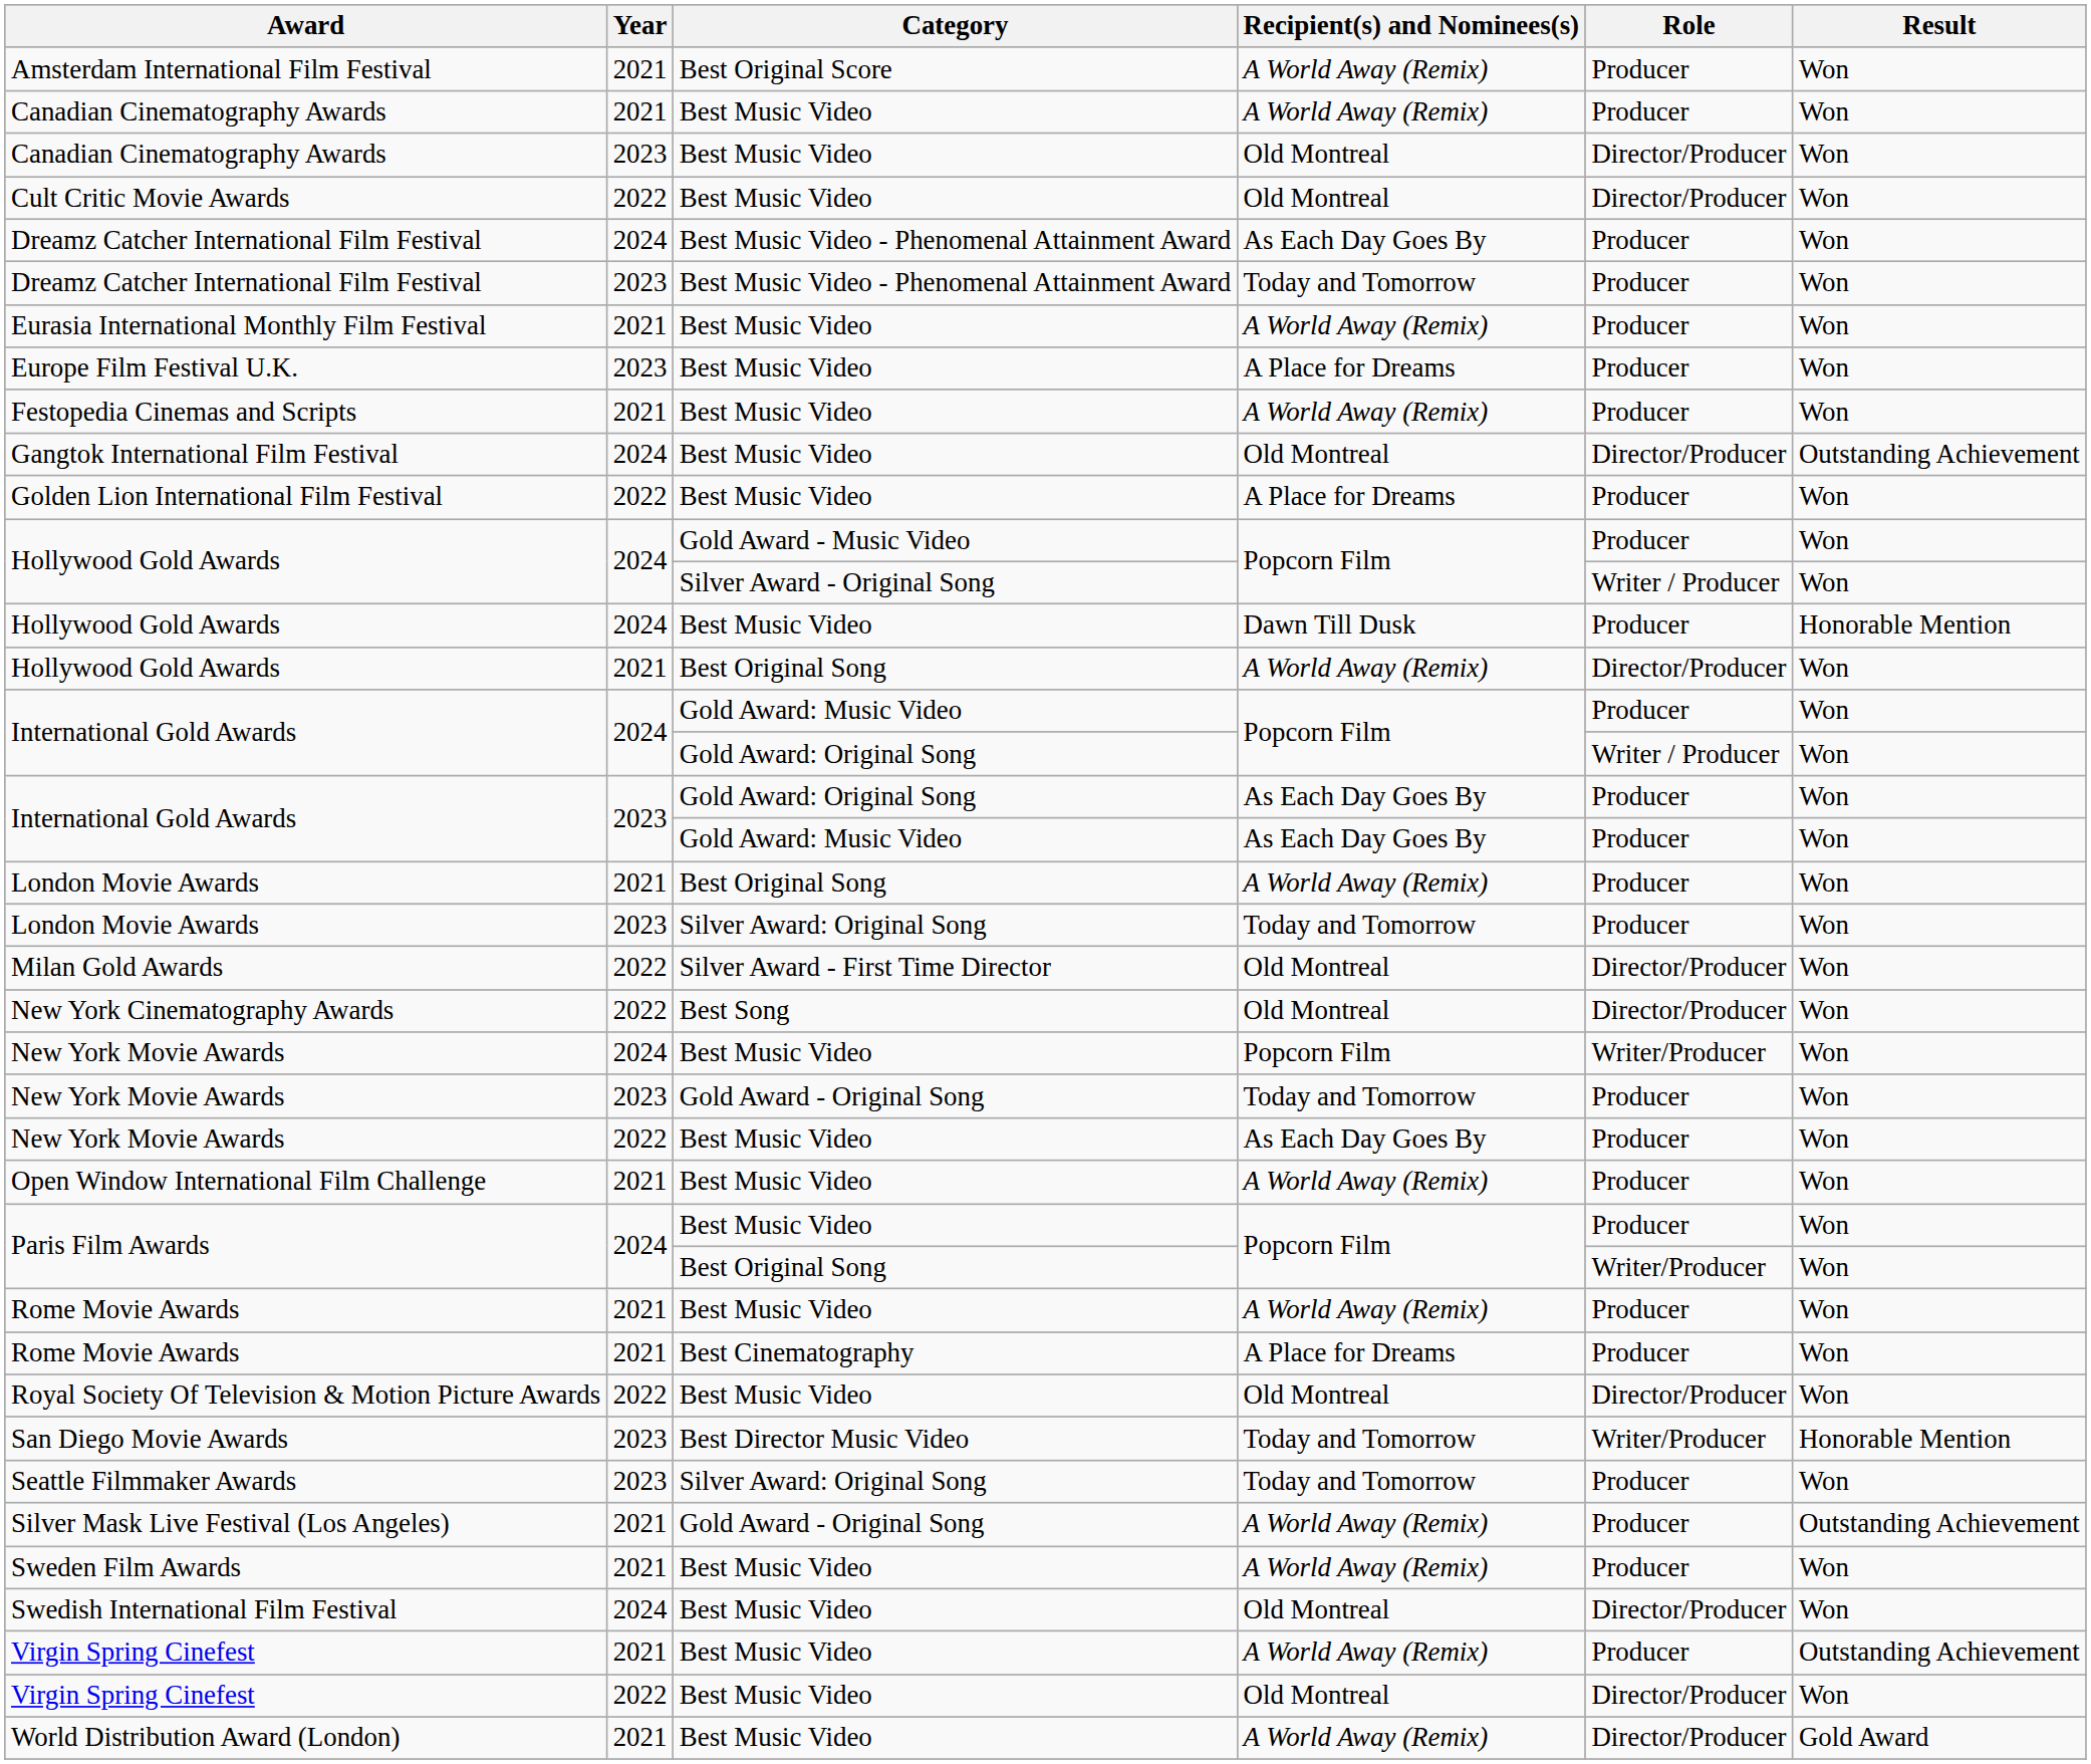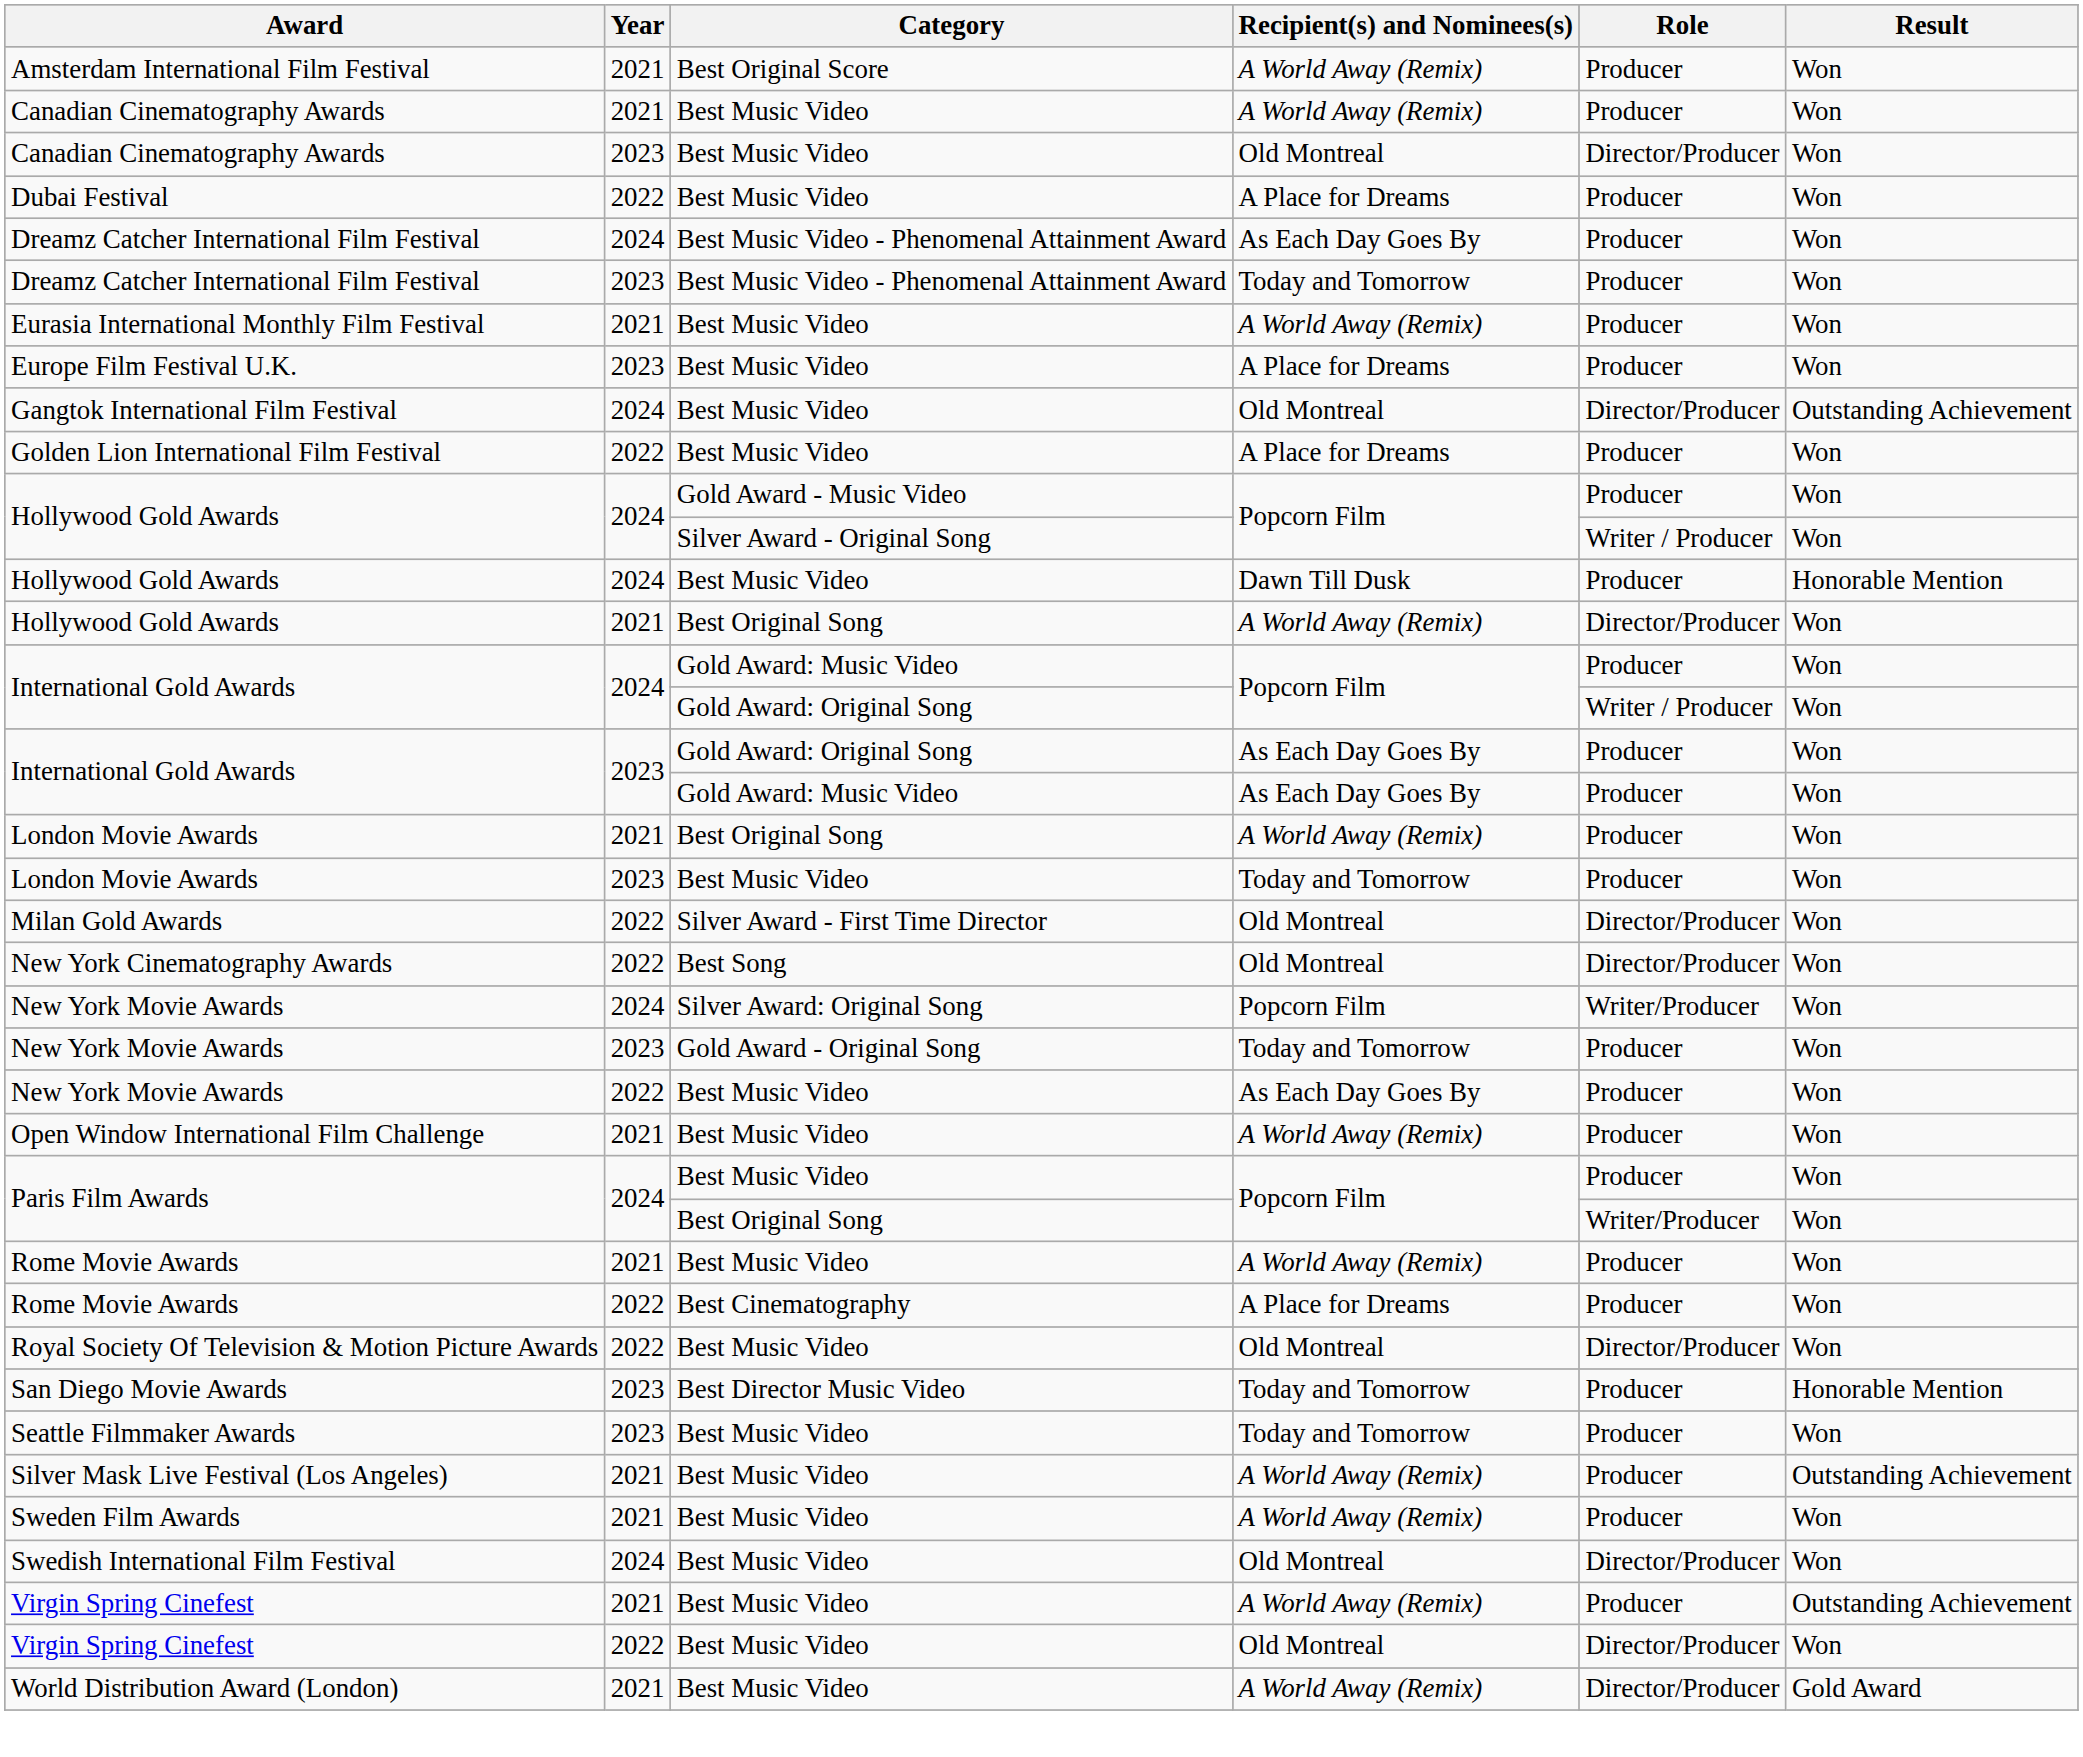 <table class="wikitable">
 <tr>
 <th>Award</th>
 <th>Year</th>
 <th>Category</th>
 <th>Recipient(s) and Nominees(s)</th>
 <th>Role</th>
 <th>Result</th>
 </tr>
 <tr>
 <td>Amsterdam International Film Festival</td>
 <td>2021</td>
 <td>Best Original Score</td>
 <td><em>A World Away (Remix)</em></td>
 <td>Producer</td>
 <td>Won</td>
 </tr>
 <tr>
 <td>Canadian Cinematography Awards</td>
 <td>2021</td>
 <td>Best Music Video</td>
 <td><em>A World Away (Remix)</em></td>
 <td>Producer</td>
 <td>Won</td>
 </tr>
 <tr>
 <td>Canadian Cinematography Awards</td>
 <td>2023</td>
 <td>Best Music Video</td>
 <td>Old Montreal</td>
 <td>Director/Producer</td>
 <td>Won</td>
 </tr>
 <tr>
-<td>Cult Critic Movie Awards</td>
+<td>Dubai Festival</td>
 <td>2022</td>
 <td>Best Music Video</td>
-<td>Old Montreal</td>
-<td>Director/Producer</td>
+<td>A Place for Dreams</td>
+<td>Producer</td>
 <td>Won</td>
 </tr>
 <tr>
 <td>Dreamz Catcher International Film Festival</td>
 <td>2024</td>
 <td>Best Music Video - Phenomenal Attainment Award</td>
 <td>As Each Day Goes By</td>
 <td>Producer</td>
 <td>Won</td>
 </tr>
 <tr>
 <td>Dreamz Catcher International Film Festival</td>
 <td>2023</td>
 <td>Best Music Video - Phenomenal Attainment Award</td>
 <td>Today and Tomorrow</td>
 <td>Producer</td>
 <td>Won</td>
 </tr>
 <tr>
 <td>Eurasia International Monthly Film Festival</td>
 <td>2021</td>
 <td>Best Music Video</td>
 <td><em>A World Away (Remix)</em></td>
 <td>Producer</td>
 <td>Won</td>
 </tr>
 <tr>
 <td>Europe Film Festival U.K.</td>
 <td>2023</td>
 <td>Best Music Video</td>
 <td>A Place for Dreams</td>
-<td>Producer</td>
-<td>Won</td>
-</tr>
-<tr>
-<td>Festopedia Cinemas and Scripts</td>
-<td>2021</td>
-<td>Best Music Video</td>
-<td><em>A World Away (Remix)</em></td>
 <td>Producer</td>
 <td>Won</td>
 </tr>
 <tr>
 <td>Gangtok International Film Festival</td>
 <td>2024</td>
 <td>Best Music Video</td>
 <td>Old Montreal</td>
 <td>Director/Producer</td>
 <td>Outstanding Achievement</td>
 </tr>
 <tr>
 <td>Golden Lion International Film Festival</td>
 <td>2022</td>
 <td>Best Music Video</td>
 <td>A Place for Dreams</td>
 <td>Producer</td>
 <td>Won</td>
 </tr>
 <tr>
 <td rowspan="2">Hollywood Gold Awards</td>
 <td rowspan="2">2024</td>
 <td>Gold Award - Music Video</td>
 <td rowspan="2">Popcorn Film</td>
 <td>Producer</td>
 <td>Won</td>
 </tr>
 <tr>
 <td>Silver Award - Original Song</td>
 <td>Writer / Producer</td>
 <td>Won</td>
 </tr>
 <tr>
 <td>Hollywood Gold Awards</td>
 <td>2024</td>
 <td>Best Music Video</td>
 <td>Dawn Till Dusk</td>
 <td>Producer</td>
 <td>Honorable Mention</td>
 </tr>
 <tr>
 <td>Hollywood Gold Awards</td>
 <td>2021</td>
 <td>Best Original Song</td>
 <td><em>A World Away (Remix)</em></td>
 <td>Director/Producer</td>
 <td>Won</td>
 </tr>
 <tr>
 <td rowspan="2">International Gold Awards</td>
 <td rowspan="2">2024</td>
 <td>Gold Award: Music Video</td>
 <td rowspan="2">Popcorn Film</td>
 <td>Producer</td>
 <td>Won</td>
 </tr>
 <tr>
 <td>Gold Award: Original Song</td>
 <td>Writer / Producer</td>
 <td>Won</td>
 </tr>
 <tr>
 <td rowspan="2">International Gold Awards</td>
 <td rowspan="2">2023</td>
 <td>Gold Award: Original Song</td>
 <td>As Each Day Goes By</td>
 <td>Producer</td>
 <td>Won</td>
 </tr>
 <tr>
 <td>Gold Award: Music Video</td>
 <td>As Each Day Goes By</td>
 <td>Producer</td>
 <td>Won</td>
 </tr>
 <tr>
 <td>London Movie Awards</td>
 <td>2021</td>
 <td>Best Original Song</td>
 <td><em>A World Away (Remix)</em></td>
 <td>Producer</td>
 <td>Won</td>
 </tr>
 <tr>
 <td>London Movie Awards</td>
 <td>2023</td>
-<td>Silver Award: Original Song</td>
+<td>Best Music Video</td>
 <td>Today and Tomorrow</td>
 <td>Producer</td>
 <td>Won</td>
 </tr>
 <tr>
 <td>Milan Gold Awards</td>
 <td>2022</td>
 <td>Silver Award - First Time Director</td>
 <td>Old Montreal</td>
 <td>Director/Producer</td>
 <td>Won</td>
 </tr>
 <tr>
 <td>New York Cinematography Awards</td>
 <td>2022</td>
 <td>Best Song</td>
 <td>Old Montreal</td>
 <td>Director/Producer</td>
 <td>Won</td>
 </tr>
 <tr>
 <td>New York Movie Awards</td>
 <td>2024</td>
-<td>Best Music Video</td>
+<td>Silver Award: Original Song</td>
 <td>Popcorn Film</td>
 <td>Writer/Producer</td>
 <td>Won</td>
 </tr>
 <tr>
 <td>New York Movie Awards</td>
 <td>2023</td>
 <td>Gold Award - Original Song</td>
 <td>Today and Tomorrow</td>
 <td>Producer</td>
 <td>Won</td>
 </tr>
 <tr>
 <td>New York Movie Awards</td>
 <td>2022</td>
 <td>Best Music Video</td>
 <td>As Each Day Goes By</td>
 <td>Producer</td>
 <td>Won</td>
 </tr>
 <tr>
 <td>Open Window International Film Challenge</td>
 <td>2021</td>
 <td>Best Music Video</td>
 <td><em>A World Away (Remix)</em></td>
 <td>Producer</td>
 <td>Won</td>
 </tr>
 <tr>
 <td rowspan="2">Paris Film Awards</td>
 <td rowspan="2">2024</td>
 <td>Best Music Video</td>
 <td rowspan="2">Popcorn Film</td>
 <td>Producer</td>
 <td>Won</td>
 </tr>
 <tr>
 <td>Best Original Song</td>
 <td>Writer/Producer</td>
 <td>Won</td>
 </tr>
 <tr>
 <td>Rome Movie Awards</td>
 <td>2021</td>
 <td>Best Music Video</td>
 <td><em>A World Away (Remix)</em></td>
 <td>Producer</td>
 <td>Won</td>
 </tr>
 <tr>
 <td>Rome Movie Awards</td>
-<td>2021</td>
+<td>2022</td>
 <td>Best Cinematography</td>
 <td>A Place for Dreams</td>
 <td>Producer</td>
 <td>Won</td>
 </tr>
 <tr>
 <td>Royal Society Of Television & Motion Picture Awards</td>
 <td>2022</td>
 <td>Best Music Video</td>
 <td>Old Montreal</td>
 <td>Director/Producer</td>
 <td>Won</td>
 </tr>
 <tr>
 <td>San Diego Movie Awards</td>
 <td>2023</td>
 <td>Best Director Music Video</td>
 <td>Today and Tomorrow</td>
-<td>Writer/Producer</td>
+<td>Producer</td>
 <td>Honorable Mention</td>
 </tr>
 <tr>
 <td>Seattle Filmmaker Awards</td>
 <td>2023</td>
-<td>Silver Award: Original Song</td>
+<td>Best Music Video</td>
 <td>Today and Tomorrow</td>
 <td>Producer</td>
 <td>Won</td>
 </tr>
 <tr>
 <td>Silver Mask Live Festival (Los Angeles)</td>
 <td>2021</td>
-<td>Gold Award - Original Song</td>
+<td>Best Music Video</td>
 <td><em>A World Away (Remix)</em></td>
 <td>Producer</td>
 <td>Outstanding Achievement</td>
 </tr>
 <tr>
 <td>Sweden Film Awards</td>
 <td>2021</td>
 <td>Best Music Video</td>
 <td><em>A World Away (Remix)</em></td>
 <td>Producer</td>
 <td>Won</td>
 </tr>
 <tr>
 <td>Swedish International Film Festival</td>
 <td>2024</td>
 <td>Best Music Video</td>
 <td>Old Montreal</td>
 <td>Director/Producer</td>
 <td>Won</td>
 </tr>
 <tr>
 <td><a href='#'>Virgin Spring Cinefest</a></td>
 <td>2021</td>
 <td>Best Music Video</td>
 <td><em>A World Away (Remix)</em></td>
 <td>Producer</td>
 <td>Outstanding Achievement</td>
 </tr>
 <tr>
 <td><a href='#'>Virgin Spring Cinefest</a></td>
 <td>2022</td>
 <td>Best Music Video</td>
 <td>Old Montreal</td>
 <td>Director/Producer</td>
 <td>Won</td>
 </tr>
 <tr>
 <td>World Distribution Award (London)</td>
 <td>2021</td>
 <td>Best Music Video </td>
 <td><em>A World Away (Remix)</em></td>
 <td>Director/Producer</td>
 <td>Gold Award</td>
 </tr>
 </table>
